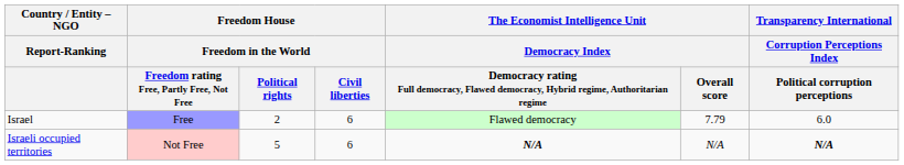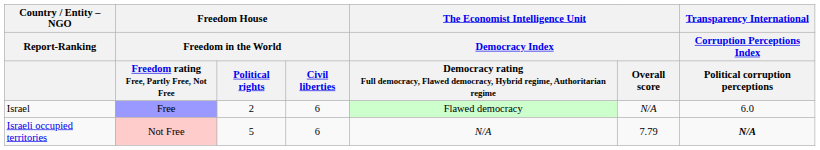 <table class="wikitable">
 <tr style="text-align:center;">
 <th>Country / Entity – NGO</th>
 <th colspan="3">Freedom House</th>
 <th colspan="2"><a href='#'>The Economist Intelligence Unit</a></th>
 <th><a href='#'>Transparency International</a></th>
 </tr>
 <tr>
 <th>Report-Ranking</th>
 <th colspan="3">Freedom in the World</th>
 <th colspan="2"><a href='#'>Democracy Index</a></th>
 <th><a href='#'>Corruption Perceptions Index</a></th>
 </tr>
 <tr>
 <th></th>
 <th><a href='#'>Freedom</a> rating<br><small><span>Free</span>, <span>Partly Free</span>, <span>Not Free</span></small></th>
 <th><a href='#'>Political rights</a><br></th>
 <th><a href='#'>Civil liberties</a><br></th>
 <th>Democracy rating<br><small><span>Full democracy</span>, <span>Flawed democracy</span>, <span>Hybrid regime</span>, <span>Authoritarian regime</span></small></th>
 <th>Overall score</th>
 <th>Political corruption<br> perceptions</th>
 </tr>
 <tr style="text-align:center;">
 <td style="text-align:left;">Israel</td>
 <td style="background:#99f;">Free</td>
 <td>2</td>
 <td>6</td>
 <td style="background:#cfc;">Flawed democracy</td>
-<td>7.79</td>
+<td><em>N/A</em></td>
 <td>6.0</td>
 </tr>
 <tr style="text-align:center;">
 <td style="text-align:left;"><a href='#'>Israeli occupied territories</a></td>
 <td style="background:#fcc;">Not Free</td>
 <td>5</td>
 <td>6</td>
-<td><strong><em>N/A</em></strong></td>
 <td><em>N/A</em></td>
+<td>7.79</td>
 <td><strong><em>N/A</em></strong></td>
 </tr>
 </table>
